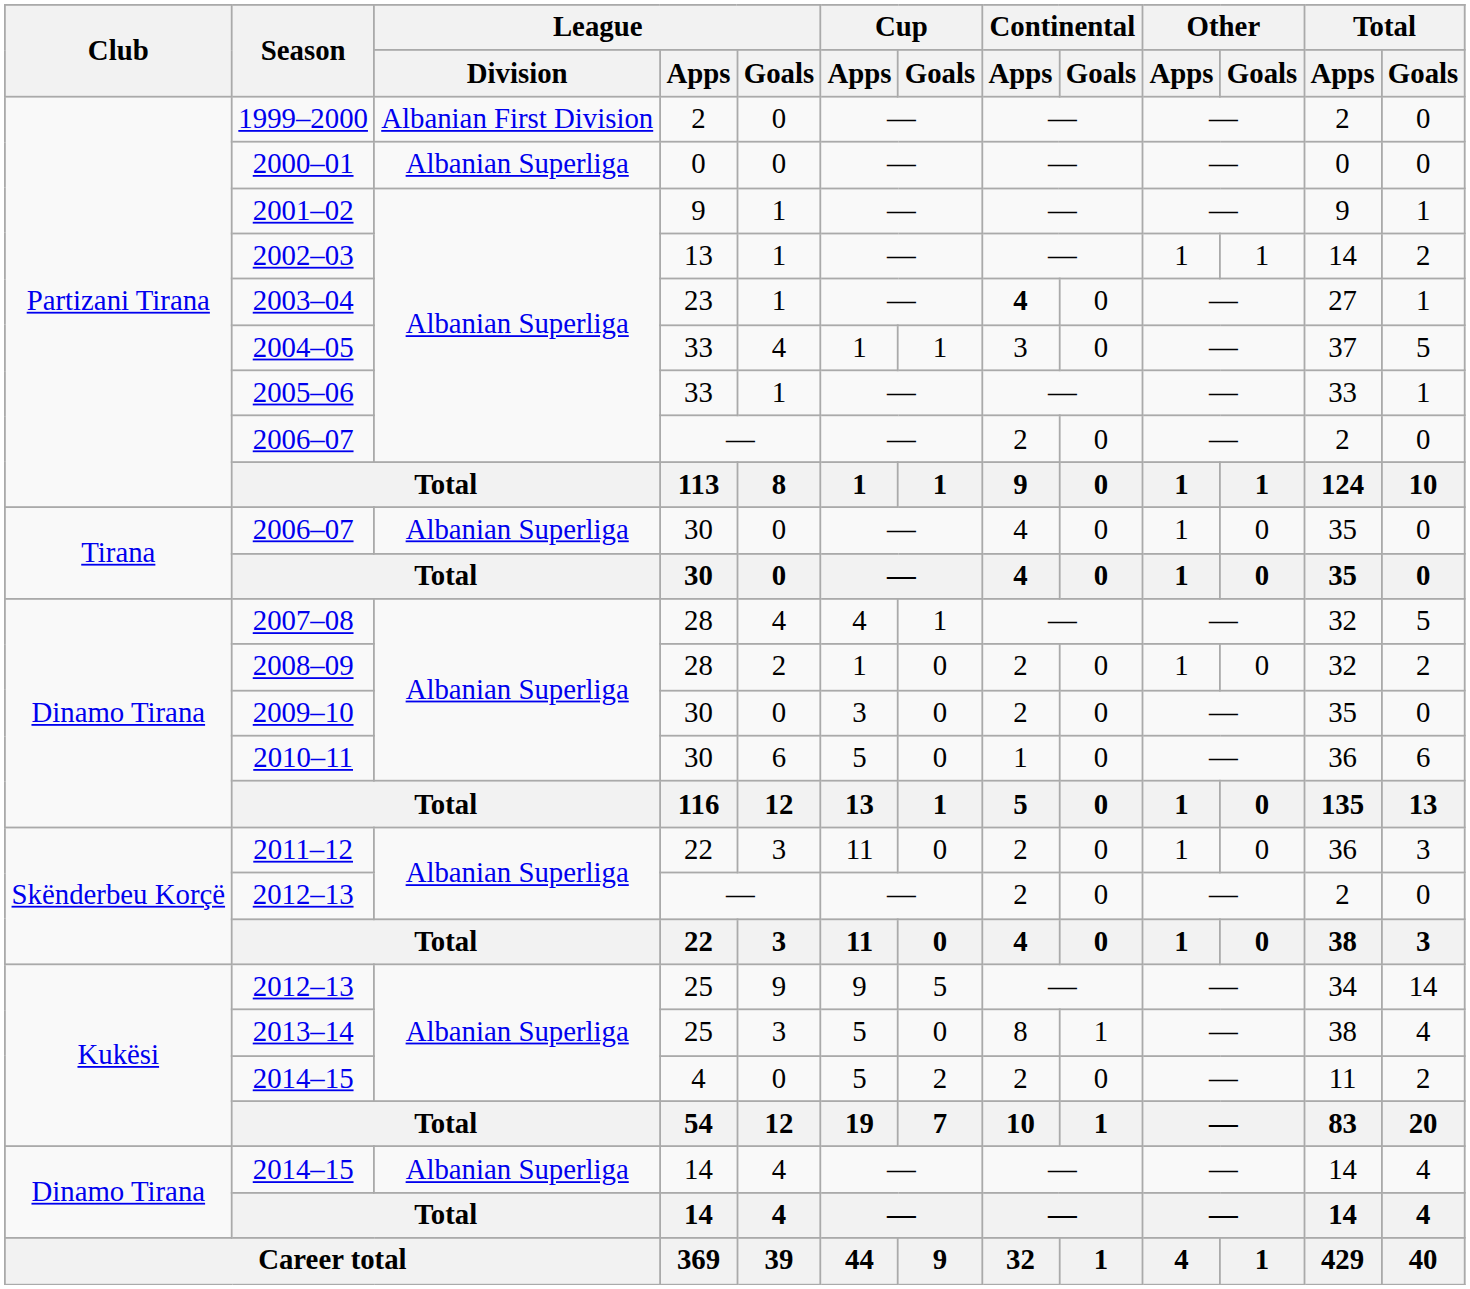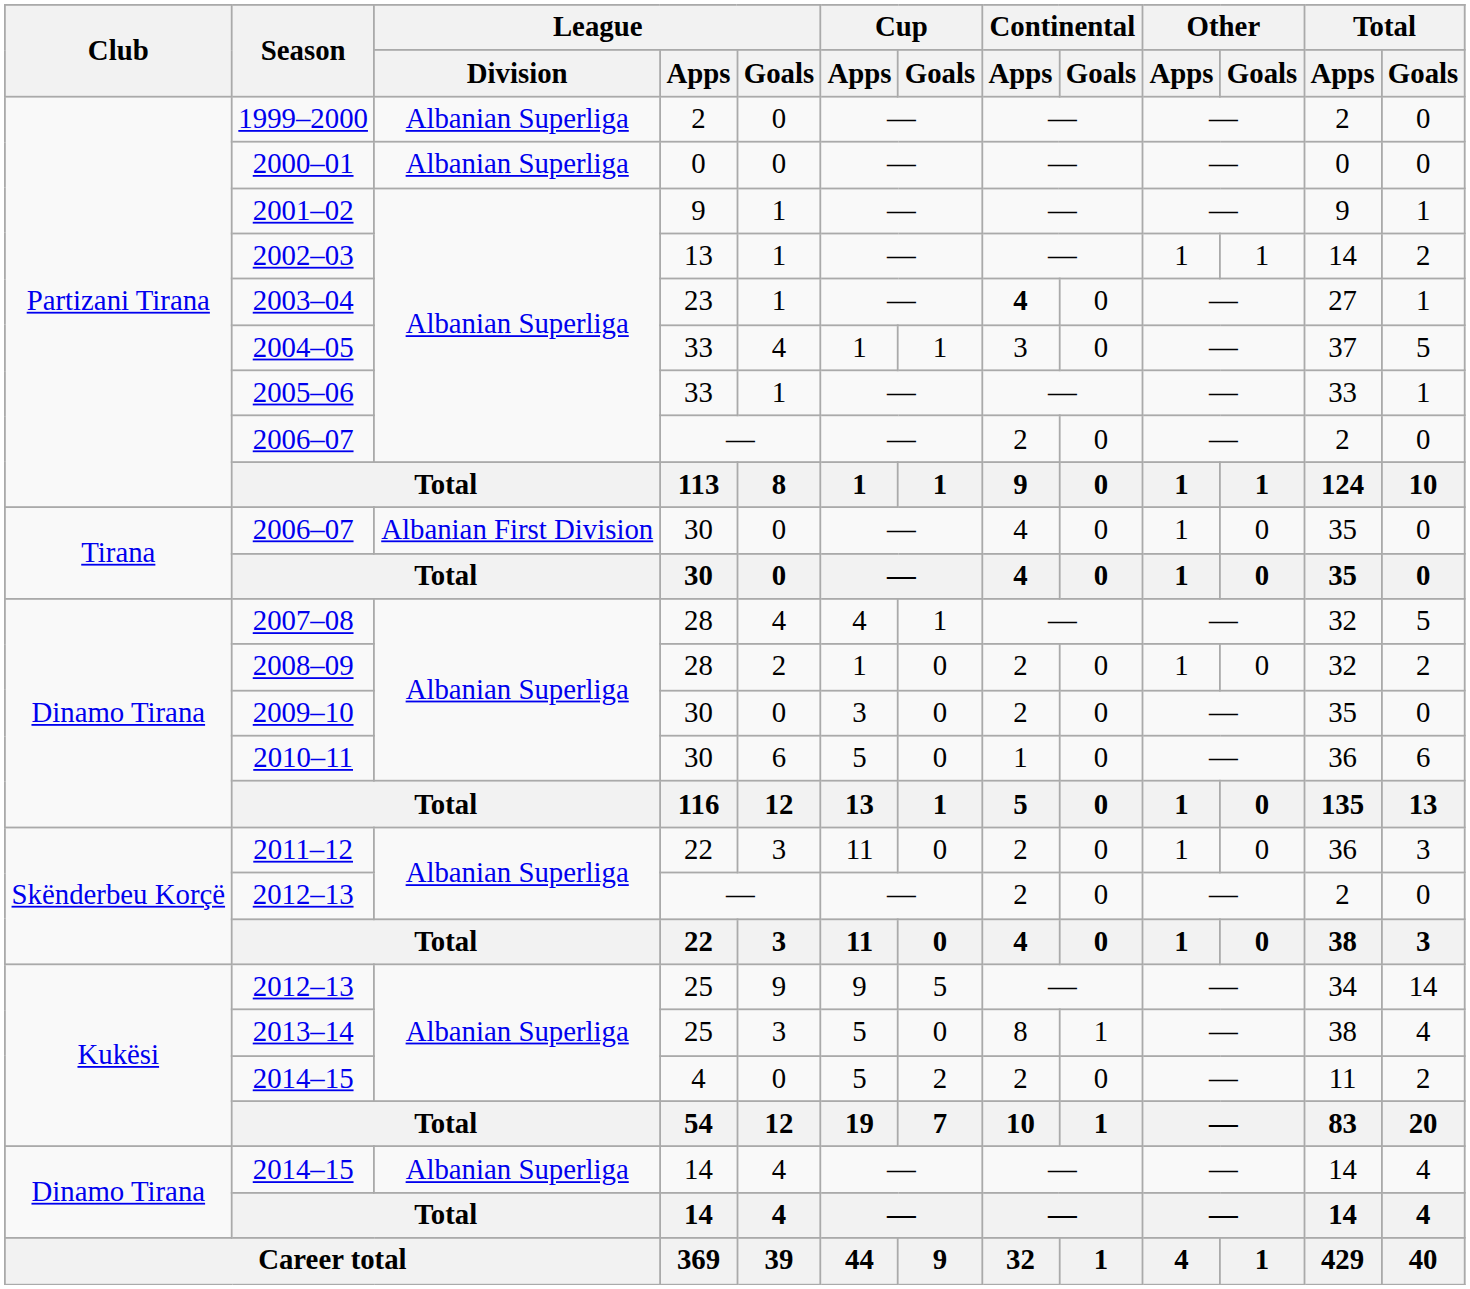 <table class="wikitable" style="text-align:center">
 <tr>
 <th rowspan="2">Club</th>
 <th rowspan="2">Season</th>
 <th colspan="3">League</th>
 <th colspan="2">Cup</th>
 <th colspan="2">Continental</th>
 <th colspan="2">Other</th>
 <th colspan="2">Total</th>
 </tr>
 <tr>
 <th>Division</th>
 <th>Apps</th>
 <th>Goals</th>
 <th>Apps</th>
 <th>Goals</th>
 <th>Apps</th>
 <th>Goals</th>
 <th>Apps</th>
 <th>Goals</th>
 <th>Apps</th>
 <th>Goals</th>
 </tr>
 <tr>
 <td rowspan="9"><a href='#'>Partizani Tirana</a></td>
 <td><a href='#'>1999–2000</a></td>
-<td rowspan="1"><a href='#'>Albanian First Division</a></td>
+<td rowspan="1"><a href='#'>Albanian Superliga</a></td>
 <td>2</td>
 <td>0</td>
 <td colspan="2">—</td>
 <td colspan="2">—</td>
 <td colspan="2">—</td>
 <td>2</td>
 <td>0</td>
 </tr>
 <tr>
 <td><a href='#'>2000–01</a></td>
 <td rowspan="1"><a href='#'>Albanian Superliga</a></td>
 <td>0</td>
 <td>0</td>
 <td colspan="2">—</td>
 <td colspan="2">—</td>
 <td colspan="2">—</td>
 <td>0</td>
 <td>0</td>
 </tr>
 <tr>
 <td><a href='#'>2001–02</a></td>
 <td rowspan="6"><a href='#'>Albanian Superliga</a></td>
 <td>9</td>
 <td>1</td>
 <td colspan="2">—</td>
 <td colspan="2">—</td>
 <td colspan="2">—</td>
 <td>9</td>
 <td>1</td>
 </tr>
 <tr>
 <td><a href='#'>2002–03</a></td>
 <td>13</td>
 <td>1</td>
 <td colspan="2">—</td>
 <td colspan="2">—</td>
 <td>1</td>
 <td>1</td>
 <td>14</td>
 <td>2</td>
 </tr>
 <tr>
 <td><a href='#'>2003–04</a></td>
 <td>23</td>
 <td>1</td>
 <td colspan="2">—</td>
 <td><strong>4</strong></td>
 <td>0</td>
 <td colspan="2">—</td>
 <td>27</td>
 <td>1</td>
 </tr>
 <tr>
 <td><a href='#'>2004–05</a></td>
 <td>33</td>
 <td>4</td>
 <td>1</td>
 <td>1</td>
 <td>3</td>
 <td>0</td>
 <td colspan="2">—</td>
 <td>37</td>
 <td>5</td>
 </tr>
 <tr>
 <td><a href='#'>2005–06</a></td>
 <td>33</td>
 <td>1</td>
 <td colspan="2">—</td>
 <td colspan="2">—</td>
 <td colspan="2">—</td>
 <td>33</td>
 <td>1</td>
 </tr>
 <tr>
 <td><a href='#'>2006–07</a></td>
 <td colspan="2">—</td>
 <td colspan="2">—</td>
 <td>2</td>
 <td>0</td>
 <td colspan="2">—</td>
 <td>2</td>
 <td>0</td>
 </tr>
 <tr>
 <th colspan="2">Total</th>
 <th>113</th>
 <th>8</th>
 <th>1</th>
 <th>1</th>
 <th>9</th>
 <th>0</th>
 <th>1</th>
 <th>1</th>
 <th>124</th>
 <th>10</th>
 </tr>
 <tr>
 <td rowspan="2"><a href='#'>Tirana</a></td>
 <td><a href='#'>2006–07</a></td>
-<td rowspan="1"><a href='#'>Albanian Superliga</a></td>
+<td rowspan="1"><a href='#'>Albanian First Division</a></td>
 <td>30</td>
 <td>0</td>
 <td colspan="2">—</td>
 <td>4</td>
 <td>0</td>
 <td>1</td>
 <td>0</td>
 <td>35</td>
 <td>0</td>
 </tr>
 <tr>
 <th colspan="2">Total</th>
 <th>30</th>
 <th>0</th>
 <th colspan="2">—</th>
 <th>4</th>
 <th>0</th>
 <th>1</th>
 <th>0</th>
 <th>35</th>
 <th>0</th>
 </tr>
 <tr>
 <td rowspan="5"><a href='#'>Dinamo Tirana</a></td>
 <td><a href='#'>2007–08</a></td>
 <td rowspan="4"><a href='#'>Albanian Superliga</a></td>
 <td>28</td>
 <td>4</td>
 <td>4</td>
 <td>1</td>
 <td colspan="2">—</td>
 <td colspan="2">—</td>
 <td>32</td>
 <td>5</td>
 </tr>
 <tr>
 <td><a href='#'>2008–09</a></td>
 <td>28</td>
 <td>2</td>
 <td>1</td>
 <td>0</td>
 <td>2</td>
 <td>0</td>
 <td>1</td>
 <td>0</td>
 <td>32</td>
 <td>2</td>
 </tr>
 <tr>
 <td><a href='#'>2009–10</a></td>
 <td>30</td>
 <td>0</td>
 <td>3</td>
 <td>0</td>
 <td>2</td>
 <td>0</td>
 <td colspan="2">—</td>
 <td>35</td>
 <td>0</td>
 </tr>
 <tr>
 <td><a href='#'>2010–11</a></td>
 <td>30</td>
 <td>6</td>
 <td>5</td>
 <td>0</td>
 <td>1</td>
 <td>0</td>
 <td colspan="2">—</td>
 <td>36</td>
 <td>6</td>
 </tr>
 <tr>
 <th colspan="2">Total</th>
 <th>116</th>
 <th>12</th>
 <th>13</th>
 <th>1</th>
 <th>5</th>
 <th>0</th>
 <th>1</th>
 <th>0</th>
 <th>135</th>
 <th>13</th>
 </tr>
 <tr>
 <td rowspan="3"><a href='#'>Skënderbeu Korçë</a></td>
 <td><a href='#'>2011–12</a></td>
 <td rowspan="2"><a href='#'>Albanian Superliga</a></td>
 <td>22</td>
 <td>3</td>
 <td>11</td>
 <td>0</td>
 <td>2</td>
 <td>0</td>
 <td>1</td>
 <td>0</td>
 <td>36</td>
 <td>3</td>
 </tr>
 <tr>
 <td><a href='#'>2012–13</a></td>
 <td colspan="2">—</td>
 <td colspan="2">—</td>
 <td>2</td>
 <td>0</td>
 <td colspan="2">—</td>
 <td>2</td>
 <td>0</td>
 </tr>
 <tr>
 <th colspan="2">Total</th>
 <th>22</th>
 <th>3</th>
 <th>11</th>
 <th>0</th>
 <th>4</th>
 <th>0</th>
 <th>1</th>
 <th>0</th>
 <th>38</th>
 <th>3</th>
 </tr>
 <tr>
 <td rowspan="4"><a href='#'>Kukësi</a></td>
 <td><a href='#'>2012–13</a></td>
 <td rowspan="3"><a href='#'>Albanian Superliga</a></td>
 <td>25</td>
 <td>9</td>
 <td>9</td>
 <td>5</td>
 <td colspan="2">—</td>
 <td colspan="2">—</td>
 <td>34</td>
 <td>14</td>
 </tr>
 <tr>
 <td><a href='#'>2013–14</a></td>
 <td>25</td>
 <td>3</td>
 <td>5</td>
 <td>0</td>
 <td>8</td>
 <td>1</td>
 <td colspan="2">—</td>
 <td>38</td>
 <td>4</td>
 </tr>
 <tr>
 <td><a href='#'>2014–15</a></td>
 <td>4</td>
 <td>0</td>
 <td>5</td>
 <td>2</td>
 <td>2</td>
 <td>0</td>
 <td colspan="2">—</td>
 <td>11</td>
 <td>2</td>
 </tr>
 <tr>
 <th colspan="2">Total</th>
 <th>54</th>
 <th>12</th>
 <th>19</th>
 <th>7</th>
 <th>10</th>
 <th>1</th>
 <th colspan="2">—</th>
 <th>83</th>
 <th>20</th>
 </tr>
 <tr>
 <td rowspan="2"><a href='#'>Dinamo Tirana</a></td>
 <td><a href='#'>2014–15</a></td>
 <td rowspan="1"><a href='#'>Albanian Superliga</a></td>
 <td>14</td>
 <td>4</td>
 <td colspan="2">—</td>
 <td colspan="2">—</td>
 <td colspan="2">—</td>
 <td>14</td>
 <td>4</td>
 </tr>
 <tr>
 <th colspan="2">Total</th>
 <th>14</th>
 <th>4</th>
 <th colspan="2">—</th>
 <th colspan="2">—</th>
 <th colspan="2">—</th>
 <th>14</th>
 <th>4</th>
 </tr>
 <tr>
 <th colspan="3">Career total</th>
 <th>369</th>
 <th>39</th>
 <th>44</th>
 <th>9</th>
 <th>32</th>
 <th>1</th>
 <th>4</th>
 <th>1</th>
 <th>429</th>
 <th>40</th>
 </tr>
 </table>
